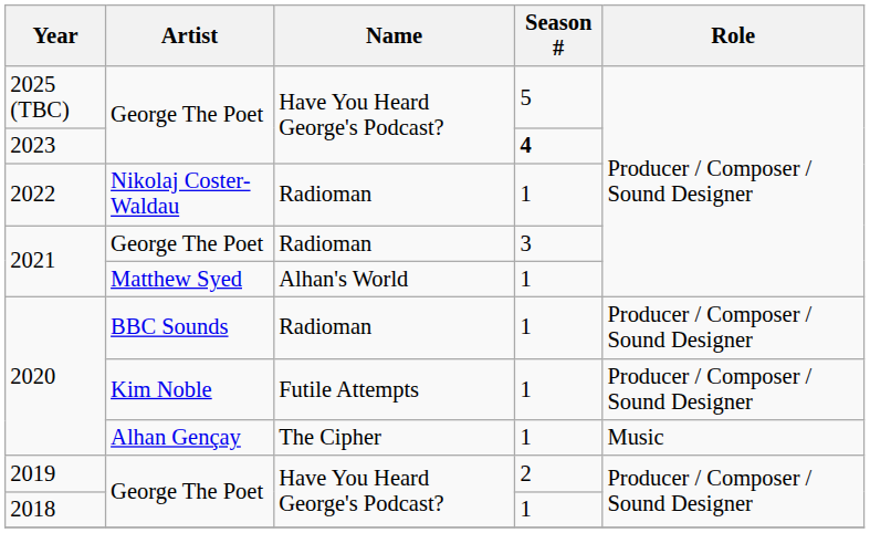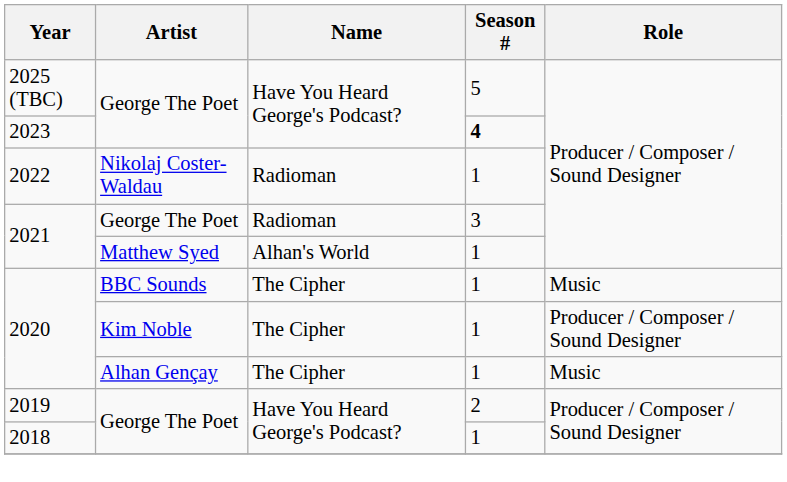 <table class="wikitable">
 <tr>
 <th>Year</th>
 <th>Artist</th>
 <th>Name</th>
 <th>Season #</th>
 <th>Role</th>
 </tr>
 <tr>
 <td>2025 (TBC)</td>
 <td rowspan="2">George The Poet</td>
 <td rowspan="2">Have You Heard George's Podcast?</td>
 <td>5</td>
 <td rowspan="5">Producer / Composer / Sound Designer</td>
 </tr>
 <tr>
 <td>2023</td>
 <td><strong>4</strong></td>
 </tr>
 <tr>
 <td>2022</td>
 <td><a href='#'>Nikolaj Coster-Waldau</a></td>
 <td>Radioman </td>
 <td>1</td>
 </tr>
 <tr>
 <td rowspan="2">2021</td>
 <td>George The Poet</td>
 <td>Radioman </td>
 <td>3</td>
 </tr>
 <tr>
 <td><a href='#'>Matthew Syed</a></td>
 <td>Alhan's World</td>
 <td>1</td>
 </tr>
 <tr>
 <td rowspan="3">2020</td>
 <td><a href='#'>BBC Sounds</a></td>
-<td>Radioman </td>
+<td>The Cipher </td>
 <td>1</td>
-<td>Producer / Composer / Sound Designer</td>
+<td>Music</td>
 </tr>
 <tr>
 <td><a href='#'>Kim Noble</a></td>
-<td>Futile Attempts</td>
+<td>The Cipher </td>
 <td>1</td>
 <td>Producer / Composer / Sound Designer</td>
 </tr>
 <tr>
 <td><a href='#'>Alhan Gençay</a></td>
 <td>The Cipher </td>
 <td>1</td>
 <td>Music</td>
 </tr>
 <tr>
 <td>2019</td>
 <td rowspan="2">George The Poet</td>
 <td rowspan="2">Have You Heard George's Podcast?</td>
 <td>2</td>
 <td rowspan ="2">Producer / Composer / Sound Designer</td>
 </tr>
 <tr>
 <td>2018</td>
 <td>1</td>
 </tr>
 <tr>
 </tr>
 </table>
